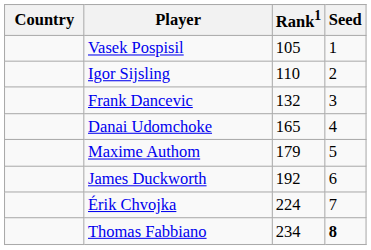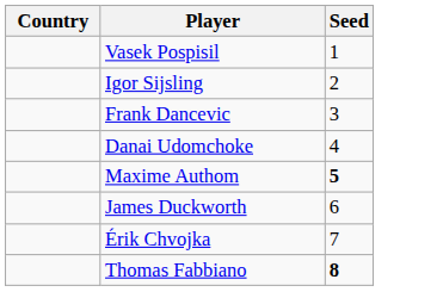 <table class="sortable wikitable">
 <tr>
 <th style="width:70px;">Country</th>
 <th style="width:175px;">Player</th>
-<th>Rank<sup>1</sup></th>
 <th>Seed</th>
 </tr>
 <tr>
 <td></td>
 <td><a href='#'>Vasek Pospisil</a></td>
-<td>105</td>
 <td>1</td>
 </tr>
 <tr>
 <td></td>
 <td><a href='#'>Igor Sijsling</a></td>
-<td>110</td>
 <td>2</td>
 </tr>
 <tr>
 <td></td>
 <td><a href='#'>Frank Dancevic</a></td>
-<td>132</td>
 <td>3</td>
 </tr>
 <tr>
 <td></td>
 <td><a href='#'>Danai Udomchoke</a></td>
-<td>165</td>
 <td>4</td>
 </tr>
 <tr>
 <td></td>
 <td><a href='#'>Maxime Authom</a></td>
-<td>179</td>
-<td>5</td>
+<td><strong>5</strong></td>
 </tr>
 <tr>
 <td></td>
 <td><a href='#'>James Duckworth</a></td>
-<td>192</td>
 <td>6</td>
 </tr>
 <tr>
 <td></td>
 <td><a href='#'>Érik Chvojka</a></td>
-<td>224</td>
 <td>7</td>
 </tr>
 <tr>
 <td></td>
 <td><a href='#'>Thomas Fabbiano</a></td>
-<td>234</td>
 <td><strong>8</strong></td>
 </tr>
 </table>
